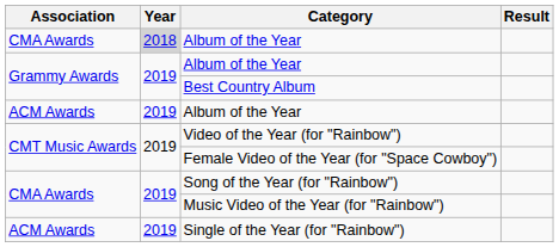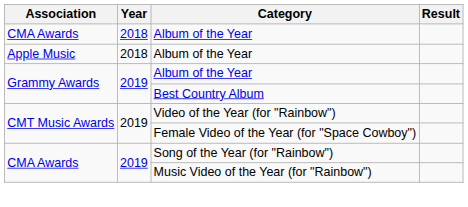 <table class="wikitable sortable plainrowheaders">
 <tr>
 <th>Association</th>
 <th>Year</th>
 <th>Category</th>
 <th>Result</th>
 </tr>
 <tr>
 <td><a href='#'>CMA Awards</a></td>
-<td style="background: lightgrey;"><a href='#'>2018</a></td>
+<td><a href='#'>2018</a></td>
 <td><a href='#'>Album of the Year</a></td>
+<td></td>
+</tr>
+<tr>
+<td><a href='#'>Apple Music</a></td>
+<td>2018</td>
+<td>Album of the Year</td>
 <td></td>
 </tr>
 <tr>
 <td rowspan="2"><a href='#'>Grammy Awards</a></td>
 <td rowspan="2"><a href='#'>2019</a></td>
 <td><a href='#'>Album of the Year</a></td>
 <td></td>
 </tr>
 <tr>
 <td><a href='#'>Best Country Album</a></td>
-<td></td>
-</tr>
-<tr>
-<td><a href='#'>ACM Awards</a></td>
-<td><a href='#'>2019</a></td>
-<td>Album of the Year</td>
 <td></td>
 </tr>
 <tr>
 <td rowspan="2"><a href='#'>CMT Music Awards</a></td>
 <td rowspan="2">2019</td>
 <td>Video of the Year (for "Rainbow")</td>
 <td></td>
 </tr>
 <tr>
 <td>Female Video of the Year (for "Space Cowboy")</td>
 <td></td>
 </tr>
 <tr>
 <td rowspan="2"><a href='#'>CMA Awards</a></td>
 <td rowspan="2"><a href='#'>2019</a></td>
 <td>Song of the Year (for "Rainbow")</td>
 <td></td>
 </tr>
 <tr>
 <td>Music Video of the Year (for "Rainbow")</td>
 <td></td>
 </tr>
-<tr>
-<td><a href='#'>ACM Awards</a></td>
-<td><a href='#'>2019</a></td>
-<td>Single of the Year (for "Rainbow")</td>
-<td></td>
-</tr>
 </table>
